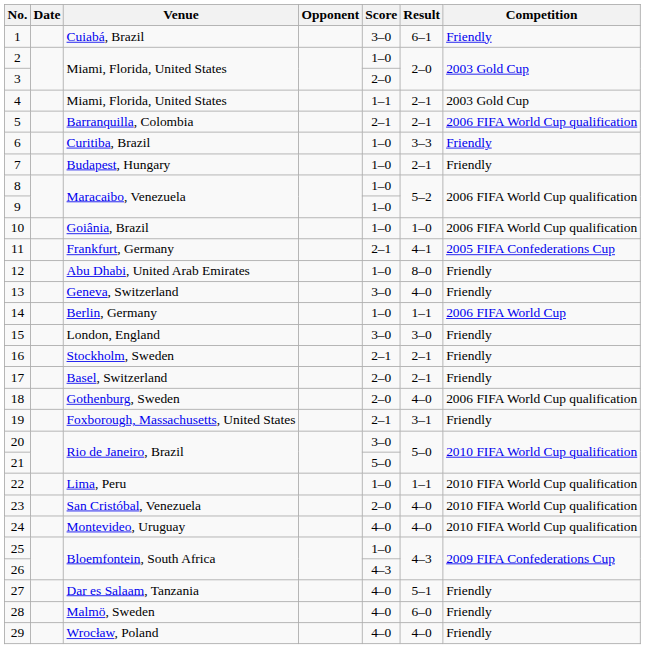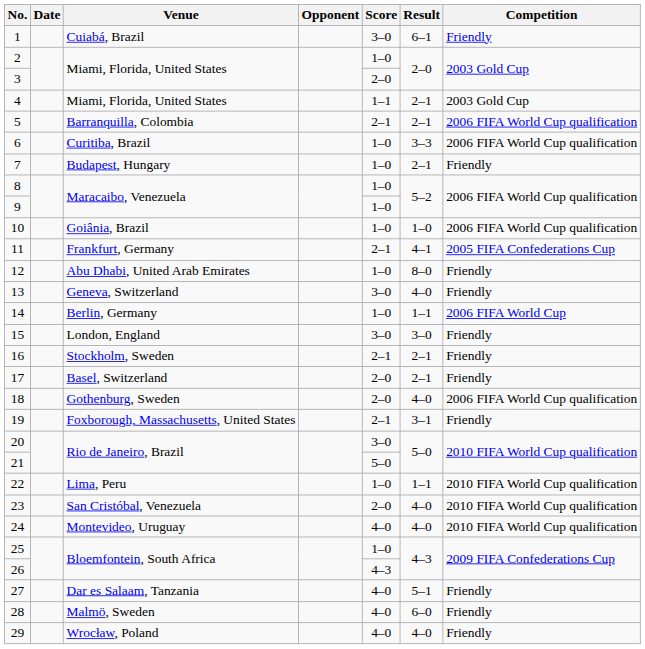 <table class="wikitable sortable">
 <tr>
 <th scope="col">No.</th>
 <th scope="col">Date</th>
 <th scope="col">Venue</th>
 <th scope="col">Opponent</th>
 <th scope="col">Score</th>
 <th scope="col">Result</th>
 <th scope="col">Competition</th>
 </tr>
 <tr>
 <td style="text-align:center">1</td>
 <td></td>
 <td><a href='#'>Cuiabá</a>, Brazil</td>
 <td></td>
 <td style="text-align:center">3–0</td>
 <td style="text-align:center">6–1</td>
 <td><a href='#'>Friendly</a></td>
 </tr>
 <tr>
 <td style="text-align:center">2</td>
 <td rowspan="2"></td>
 <td rowspan="2">Miami, Florida, United States</td>
 <td rowspan="2"></td>
 <td style="text-align:center">1–0</td>
 <td rowspan="2" style="text-align:center">2–0</td>
 <td rowspan="2"><a href='#'>2003 Gold Cup</a></td>
 </tr>
 <tr>
 <td style="text-align:center">3</td>
 <td style="text-align:center">2–0</td>
 </tr>
 <tr>
 <td style="text-align:center">4</td>
 <td></td>
 <td>Miami, Florida, United States</td>
 <td></td>
 <td style="text-align:center">1–1</td>
 <td style="text-align:center">2–1</td>
 <td>2003 Gold Cup</td>
 </tr>
 <tr>
 <td style="text-align:center">5</td>
 <td></td>
 <td><a href='#'>Barranquilla</a>, Colombia</td>
 <td></td>
 <td style="text-align:center">2–1</td>
 <td style="text-align:center">2–1</td>
 <td><a href='#'>2006 FIFA World Cup qualification</a></td>
 </tr>
 <tr>
 <td style="text-align:center">6</td>
 <td></td>
 <td><a href='#'>Curitiba</a>, Brazil</td>
 <td></td>
 <td style="text-align:center">1–0</td>
 <td style="text-align:center">3–3</td>
-<td><a href='#'>Friendly</a></td>
+<td>2006 FIFA World Cup qualification</td>
 </tr>
 <tr>
 <td style="text-align:center">7</td>
 <td></td>
 <td><a href='#'>Budapest</a>, Hungary</td>
 <td></td>
 <td style="text-align:center">1–0</td>
 <td style="text-align:center">2–1</td>
 <td>Friendly</td>
 </tr>
 <tr>
 <td style="text-align:center">8</td>
 <td rowspan="2"></td>
 <td rowspan="2"><a href='#'>Maracaibo</a>, Venezuela</td>
 <td rowspan="2"></td>
 <td style="text-align:center">1–0</td>
 <td rowspan="2" style="text-align:center">5–2</td>
 <td rowspan="2">2006 FIFA World Cup qualification</td>
 </tr>
 <tr>
 <td style="text-align:center">9</td>
 <td style="text-align:center">1–0</td>
 </tr>
 <tr>
 <td style="text-align:center">10</td>
 <td></td>
 <td><a href='#'>Goiânia</a>, Brazil</td>
 <td></td>
 <td style="text-align:center">1–0</td>
 <td style="text-align:center">1–0</td>
 <td>2006 FIFA World Cup qualification</td>
 </tr>
 <tr>
 <td style="text-align:center">11</td>
 <td></td>
 <td><a href='#'>Frankfurt</a>, Germany</td>
 <td></td>
 <td style="text-align:center">2–1</td>
 <td style="text-align:center">4–1</td>
 <td><a href='#'>2005 FIFA Confederations Cup</a></td>
 </tr>
 <tr>
 <td style="text-align:center">12</td>
 <td></td>
 <td><a href='#'>Abu Dhabi</a>, United Arab Emirates</td>
 <td></td>
 <td style="text-align:center">1–0</td>
 <td style="text-align:center">8–0</td>
 <td>Friendly</td>
 </tr>
 <tr>
 <td style="text-align:center">13</td>
 <td></td>
 <td><a href='#'>Geneva</a>, Switzerland</td>
 <td></td>
 <td style="text-align:center">3–0</td>
 <td style="text-align:center">4–0</td>
 <td>Friendly</td>
 </tr>
 <tr>
 <td style="text-align:center">14</td>
 <td></td>
 <td><a href='#'>Berlin</a>, Germany</td>
 <td></td>
 <td style="text-align:center">1–0</td>
 <td style="text-align:center">1–1</td>
 <td><a href='#'>2006 FIFA World Cup</a></td>
 </tr>
 <tr>
 <td style="text-align:center">15</td>
 <td></td>
 <td>London, England</td>
 <td></td>
 <td style="text-align:center">3–0</td>
 <td style="text-align:center">3–0</td>
 <td>Friendly</td>
 </tr>
 <tr>
 <td style="text-align:center">16</td>
 <td></td>
 <td><a href='#'>Stockholm</a>, Sweden</td>
 <td></td>
 <td style="text-align:center">2–1</td>
 <td style="text-align:center">2–1</td>
 <td>Friendly</td>
 </tr>
 <tr>
 <td style="text-align:center">17</td>
 <td></td>
 <td><a href='#'>Basel</a>, Switzerland</td>
 <td></td>
 <td style="text-align:center">2–0</td>
 <td style="text-align:center">2–1</td>
 <td>Friendly</td>
 </tr>
 <tr>
 <td style="text-align:center">18</td>
 <td></td>
 <td><a href='#'>Gothenburg</a>, Sweden</td>
 <td></td>
 <td style="text-align:center">2–0</td>
 <td style="text-align:center">4–0</td>
 <td>2006 FIFA World Cup qualification</td>
 </tr>
 <tr>
 <td style="text-align:center">19</td>
 <td></td>
 <td><a href='#'>Foxborough, Massachusetts</a>, United States</td>
 <td></td>
 <td style="text-align:center">2–1</td>
 <td style="text-align:center">3–1</td>
 <td>Friendly</td>
 </tr>
 <tr>
 <td style="text-align:center">20</td>
 <td rowspan="2"></td>
 <td rowspan="2"><a href='#'>Rio de Janeiro</a>, Brazil</td>
 <td rowspan="2"></td>
 <td style="text-align:center">3–0</td>
 <td rowspan="2" style="text-align:center">5–0</td>
 <td rowspan="2"><a href='#'>2010 FIFA World Cup qualification</a></td>
 </tr>
 <tr>
 <td style="text-align:center">21</td>
 <td style="text-align:center">5–0</td>
 </tr>
 <tr>
 <td style="text-align:center">22</td>
 <td></td>
 <td><a href='#'>Lima</a>, Peru</td>
 <td></td>
 <td style="text-align:center">1–0</td>
 <td style="text-align:center">1–1</td>
 <td>2010 FIFA World Cup qualification</td>
 </tr>
 <tr>
 <td style="text-align:center">23</td>
 <td></td>
 <td><a href='#'>San Cristóbal</a>, Venezuela</td>
 <td></td>
 <td style="text-align:center">2–0</td>
 <td style="text-align:center">4–0</td>
 <td>2010 FIFA World Cup qualification</td>
 </tr>
 <tr>
 <td style="text-align:center">24</td>
 <td></td>
 <td><a href='#'>Montevideo</a>, Uruguay</td>
 <td></td>
 <td style="text-align:center">4–0</td>
 <td style="text-align:center">4–0</td>
 <td>2010 FIFA World Cup qualification</td>
 </tr>
 <tr>
 <td style="text-align:center">25</td>
 <td rowspan="2"></td>
 <td rowspan="2"><a href='#'>Bloemfontein</a>, South Africa</td>
 <td rowspan="2"></td>
 <td style="text-align:center">1–0</td>
 <td rowspan="2" style="text-align:center">4–3</td>
 <td rowspan="2"><a href='#'>2009 FIFA Confederations Cup</a></td>
 </tr>
 <tr>
 <td style="text-align:center">26</td>
 <td style="text-align:center">4–3</td>
 </tr>
 <tr>
 <td style="text-align:center">27</td>
 <td></td>
 <td><a href='#'>Dar es Salaam</a>, Tanzania</td>
 <td></td>
 <td style="text-align:center">4–0</td>
 <td style="text-align:center">5–1</td>
 <td>Friendly</td>
 </tr>
 <tr>
 <td style="text-align:center">28</td>
 <td></td>
 <td><a href='#'>Malmö</a>, Sweden</td>
 <td></td>
 <td style="text-align:center">4–0</td>
 <td style="text-align:center">6–0</td>
 <td>Friendly</td>
 </tr>
 <tr>
 <td style="text-align:center">29</td>
 <td></td>
 <td><a href='#'>Wrocław</a>, Poland</td>
 <td></td>
 <td style="text-align:center">4–0</td>
 <td style="text-align:center">4–0</td>
 <td>Friendly</td>
 </tr>
 </table>
